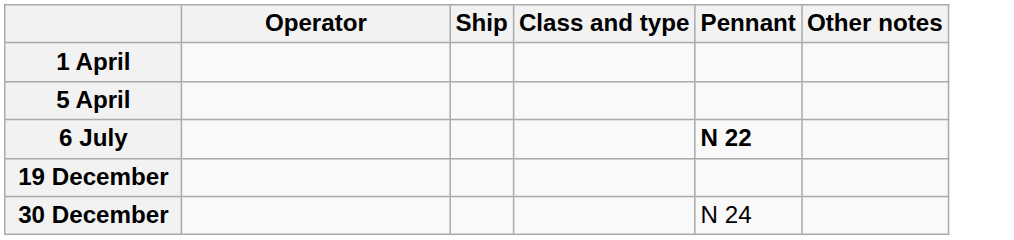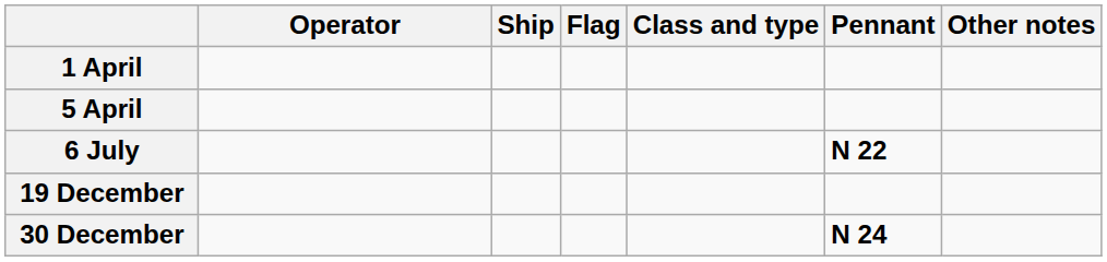 <table class="wikitable">
 <tr>
 <th width="110"></th>
 <th width="170">Operator</th>
 <th>Ship</th>
+<th>Flag</th>
 <th>Class and type</th>
 <th>Pennant</th>
 <th>Other notes</th>
 </tr>
 <tr ---->
 <th>1 April </th>
 <td></td>
 <td><strong></strong></td>
 <td></td>
 <td></td>
 <td></td>
+<td></td>
 </tr>
 <tr ---->
 <th>5 April</th>
 <td></td>
 <td><strong></strong></td>
 <td></td>
 <td></td>
 <td></td>
+<td></td>
 </tr>
 <tr ---->
 <th>6 July </th>
 <td></td>
 <td><strong></strong></td>
+<td></td>
 <td></td>
 <td><strong>N 22</strong></td>
 <td></td>
 </tr>
 <tr ---->
 <th>19 December </th>
 <td></td>
 <td><strong></strong></td>
 <td></td>
 <td></td>
 <td></td>
+<td></td>
 </tr>
 <tr ---->
 <th>30 December </th>
 <td></td>
 <td><strong></strong></td>
 <td></td>
-<td>N 24</td>
+<td></td>
+<td><strong>N 24</strong></td>
 <td></td>
 </tr>
 </table>
